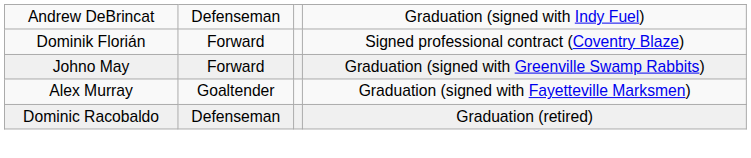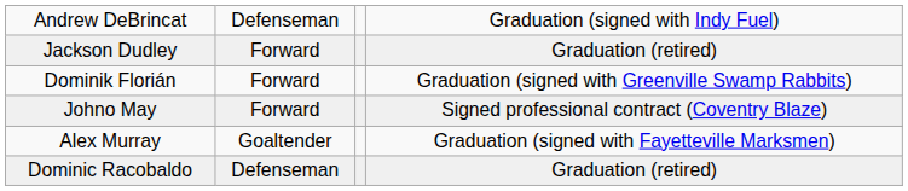 <table class="wikitable" width="60%">
 <tr align="center" bgcolor="">
 <td>Andrew DeBrincat</td>
 <td>Defenseman</td>
 <td></td>
 <td>Graduation (signed with <a href='#'>Indy Fuel</a>)</td>
 </tr>
+<tr align="center" bgcolor="f0f0f0">
+<td>Jackson Dudley</td>
+<td>Forward</td>
+<td></td>
+<td>Graduation (retired)</td>
+</tr>
 <tr align="center" bgcolor="">
 <td>Dominik Florián</td>
 <td>Forward</td>
 <td></td>
-<td>Signed professional contract (<a href='#'>Coventry Blaze</a>)</td>
+<td>Graduation (signed with <a href='#'>Greenville Swamp Rabbits</a>)</td>
 </tr>
 <tr align="center" bgcolor="f0f0f0">
 <td>Johno May</td>
 <td>Forward</td>
 <td></td>
-<td>Graduation (signed with <a href='#'>Greenville Swamp Rabbits</a>)</td>
+<td>Signed professional contract (<a href='#'>Coventry Blaze</a>)</td>
 </tr>
 <tr align="center" bgcolor="">
 <td>Alex Murray</td>
 <td>Goaltender</td>
 <td></td>
 <td>Graduation (signed with <a href='#'>Fayetteville Marksmen</a>)</td>
 </tr>
 <tr align="center" bgcolor="f0f0f0">
 <td>Dominic Racobaldo</td>
 <td>Defenseman</td>
 <td></td>
 <td>Graduation (retired)</td>
 </tr>
 </table>
